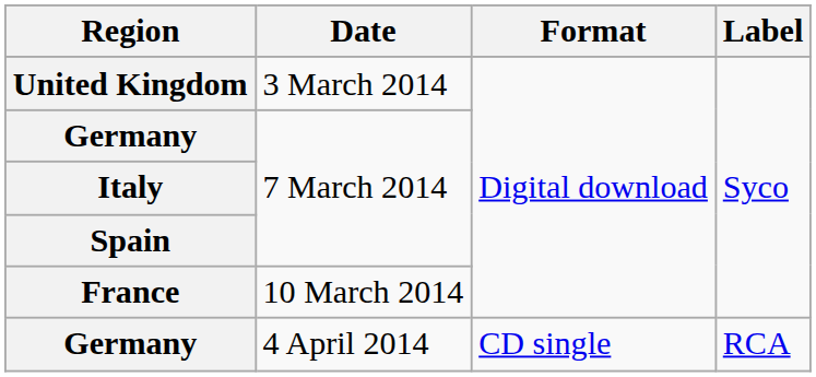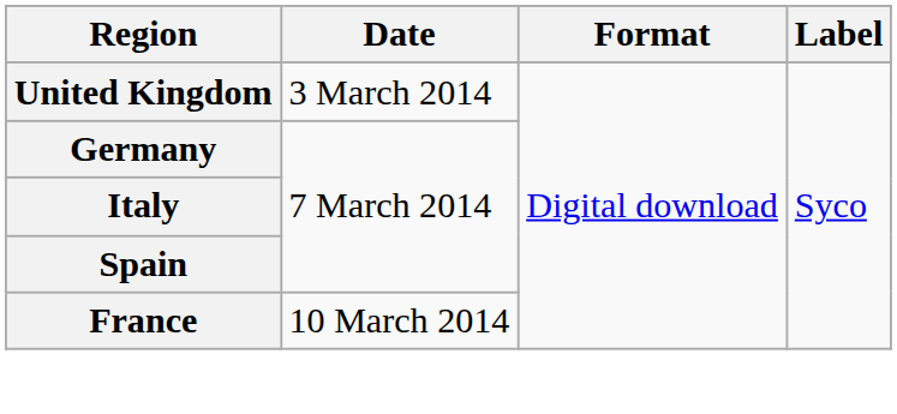 <table class="wikitable plainrowheaders">
 <tr>
 <th>Region</th>
 <th>Date</th>
 <th>Format</th>
 <th>Label</th>
 </tr>
 <tr>
 <th scope="row">United Kingdom</th>
 <td>3 March 2014</td>
 <td rowspan="5"><a href='#'>Digital download</a></td>
 <td rowspan="5"><a href='#'>Syco</a></td>
 </tr>
 <tr>
 <th scope="row">Germany</th>
 <td rowspan="3">7 March 2014</td>
 </tr>
 <tr>
 <th scope="row">Italy</th>
 </tr>
 <tr>
 <th scope="row">Spain</th>
 </tr>
 <tr>
 <th scope="row">France</th>
 <td>10 March 2014</td>
 </tr>
-<tr>
-<th scope="row">Germany</th>
-<td>4 April 2014</td>
-<td><a href='#'>CD single</a></td>
-<td><a href='#'>RCA</a></td>
-</tr>
 </table>
